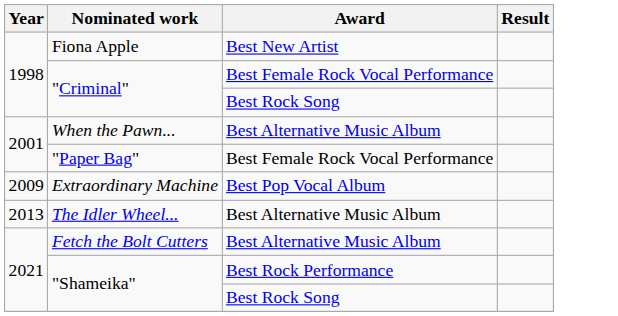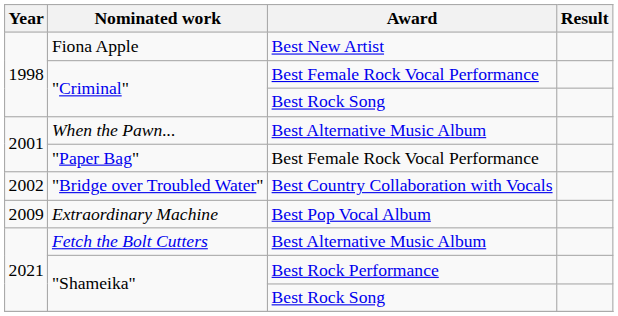 <table class="wikitable">
 <tr>
 <th>Year</th>
 <th>Nominated work</th>
 <th>Award</th>
 <th>Result</th>
 </tr>
 <tr>
 <td align="center" rowspan=3>1998</td>
 <td>Fiona Apple</td>
 <td><a href='#'>Best New Artist</a></td>
 <td><br></td>
 </tr>
 <tr>
 <td rowspan=2>"<a href='#'>Criminal</a>"</td>
 <td><a href='#'>Best Female Rock Vocal Performance</a></td>
 <td></td>
 </tr>
 <tr>
 <td><a href='#'>Best Rock Song</a></td>
 <td></td>
 </tr>
 <tr>
 <td align="center" rowspan=2>2001</td>
 <td><em>When the Pawn...</em></td>
 <td><a href='#'>Best Alternative Music Album</a></td>
 <td></td>
 </tr>
 <tr>
 <td>"<a href='#'>Paper Bag</a>"</td>
 <td>Best Female Rock Vocal Performance</td>
 <td></td>
 </tr>
 <tr>
+<td align="center">2002</td>
+<td>"<a href='#'>Bridge over Troubled Water</a>"<br></td>
+<td><a href='#'>Best Country Collaboration with Vocals</a></td>
+<td></td>
+</tr>
+<tr>
 <td align="center">2009</td>
 <td><em>Extraordinary Machine</em></td>
 <td><a href='#'>Best Pop Vocal Album</a></td>
-<td></td>
-</tr>
-<tr>
-<td align="center">2013</td>
-<td><em><a href='#'>The Idler Wheel...</a></em></td>
-<td>Best Alternative Music Album</td>
 <td></td>
 </tr>
 <tr>
 <td align="center" rowspan=3>2021</td>
 <td><em><a href='#'>Fetch the Bolt Cutters</a></em></td>
 <td><a href='#'>Best Alternative Music Album</a></td>
 <td></td>
 </tr>
 <tr>
 <td rowspan=2>"Shameika"</td>
 <td><a href='#'>Best Rock Performance</a></td>
 <td></td>
 </tr>
 <tr>
 <td><a href='#'>Best Rock Song</a></td>
 <td></td>
 </tr>
 <tr>
 </tr>
 </table>
